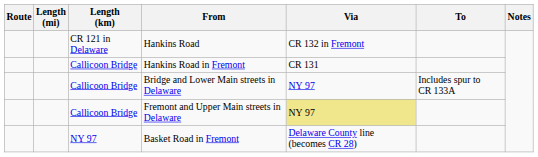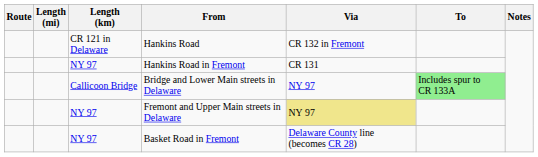 <table class="wikitable sortable">
 <tr>
 <th>Route</th>
 <th>Length<br>(mi)</th>
 <th>Length<br>(km)</th>
 <th class="unsortable">From</th>
 <th class="unsortable">Via</th>
 <th class="unsortable">To</th>
 <th class="unsortable">Notes</th>
 </tr>
 <tr>
 <td id="131"></td>
 <td></td>
 <td>CR 121 in <a href='#'>Delaware</a></td>
 <td>Hankins Road</td>
 <td>CR 132 in <a href='#'>Fremont</a></td>
 <td></td>
 </tr>
 <tr>
 <td id="132"></td>
 <td></td>
-<td><a href='#'>Callicoon Bridge</a></td>
+<td><a href='#'>NY&nbsp;97</a></td>
 <td>Hankins Road in <a href='#'>Fremont</a></td>
 <td>CR 131</td>
 <td></td>
 </tr>
 <tr>
 <td id="133"></td>
 <td></td>
 <td><a href='#'>Callicoon Bridge</a></td>
 <td>Bridge and Lower Main streets in <a href='#'>Delaware</a></td>
 <td><a href='#'>NY&nbsp;97</a></td>
-<td>Includes spur to CR 133A</td>
+<td style="background: lightgreen;">Includes spur to CR 133A</td>
 </tr>
 <tr>
 <td id="133A"></td>
 <td></td>
-<td><a href='#'>Callicoon Bridge</a></td>
+<td><a href='#'>NY&nbsp;97</a></td>
 <td>Fremont and Upper Main streets in <a href='#'>Delaware</a></td>
 <td style="background: khaki;">NY 97</td>
 <td></td>
 </tr>
 <tr>
 <td id="134"></td>
 <td></td>
 <td><a href='#'>NY&nbsp;97</a></td>
 <td>Basket Road in <a href='#'>Fremont</a></td>
 <td><a href='#'>Delaware County</a> line (becomes <a href='#'>CR 28</a>)</td>
 <td></td>
 </tr>
 </table>
